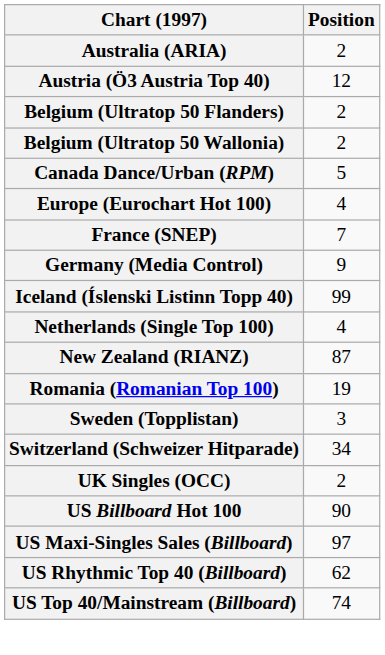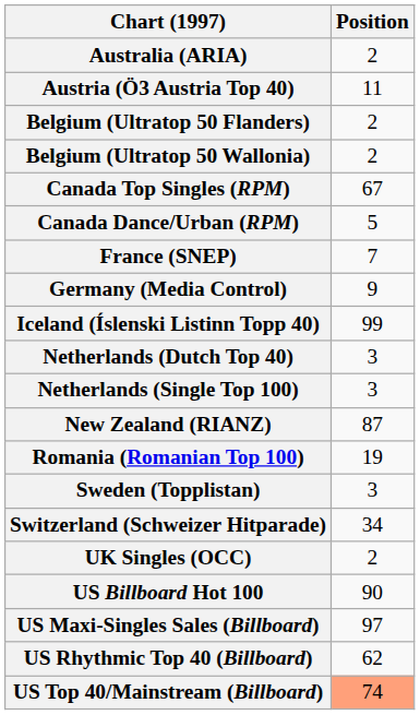 <table class="wikitable sortable plainrowheaders" style="text-align:center">
 <tr>
 <th>Chart (1997)</th>
 <th>Position</th>
 </tr>
 <tr>
 <th scope="row">Australia (ARIA)</th>
 <td>2</td>
 </tr>
 <tr>
 <th scope="row">Austria (Ö3 Austria Top 40)</th>
-<td>12</td>
+<td>11</td>
 </tr>
 <tr>
 <th scope="row">Belgium (Ultratop 50 Flanders)</th>
 <td>2</td>
 </tr>
 <tr>
 <th scope="row">Belgium (Ultratop 50 Wallonia)</th>
 <td>2</td>
 </tr>
 <tr>
+<th scope="row">Canada Top Singles (<em>RPM</em>)</th>
+<td>67</td>
+</tr>
+<tr>
 <th scope="row">Canada Dance/Urban (<em>RPM</em>)</th>
 <td>5</td>
-</tr>
-<tr>
-<th scope="row">Europe (Eurochart Hot 100)</th>
-<td>4</td>
 </tr>
 <tr>
 <th scope="row">France (SNEP)</th>
 <td>7</td>
 </tr>
 <tr>
 <th scope="row">Germany (Media Control)</th>
 <td>9</td>
 </tr>
 <tr>
 <th scope="row">Iceland (Íslenski Listinn Topp 40)</th>
 <td>99</td>
 </tr>
 <tr>
+<th scope="row">Netherlands (Dutch Top 40)</th>
+<td>3</td>
+</tr>
+<tr>
 <th scope="row">Netherlands (Single Top 100)</th>
-<td>4</td>
+<td>3</td>
 </tr>
 <tr>
 <th scope="row">New Zealand (RIANZ)</th>
 <td>87</td>
 </tr>
 <tr>
 <th scope="row">Romania (<a href='#'>Romanian Top 100</a>)</th>
 <td>19</td>
 </tr>
 <tr>
 <th scope="row">Sweden (Topplistan)</th>
 <td>3</td>
 </tr>
 <tr>
 <th scope="row">Switzerland (Schweizer Hitparade)</th>
 <td>34</td>
 </tr>
 <tr>
 <th scope="row">UK Singles (OCC)</th>
 <td>2</td>
 </tr>
 <tr>
 <th scope="row">US <em>Billboard</em> Hot 100</th>
 <td>90</td>
 </tr>
 <tr>
 <th scope="row">US Maxi-Singles Sales (<em>Billboard</em>)</th>
 <td>97</td>
 </tr>
 <tr>
 <th scope="row">US Rhythmic Top 40 (<em>Billboard</em>)</th>
 <td>62</td>
 </tr>
 <tr>
 <th scope="row">US Top 40/Mainstream (<em>Billboard</em>)</th>
-<td>74</td>
+<td style="background: lightsalmon;">74</td>
 </tr>
 </table>
